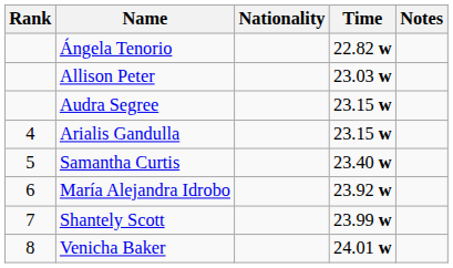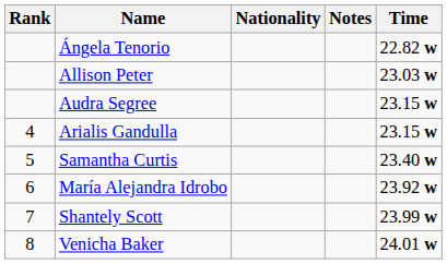 <table class="wikitable sortable" style="text-align:center">
 <tr>
 <th>Rank</th>
 <th>Name</th>
 <th>Nationality</th>
+<th>Notes</th>
 <th>Time</th>
-<th>Notes</th>
 </tr>
 <tr>
 <td></td>
 <td align=left><a href='#'>Ángela Tenorio</a></td>
 <td></td>
+<td></td>
 <td>22.82 <strong>w</strong></td>
-<td></td>
 </tr>
 <tr>
 <td></td>
 <td align=left><a href='#'>Allison Peter</a></td>
 <td></td>
+<td></td>
 <td>23.03 <strong>w</strong></td>
-<td></td>
 </tr>
 <tr>
 <td></td>
 <td align=left><a href='#'>Audra Segree</a></td>
 <td></td>
+<td></td>
 <td>23.15 <strong>w</strong></td>
-<td></td>
 </tr>
 <tr>
 <td>4</td>
 <td align=left><a href='#'>Arialis Gandulla</a></td>
 <td></td>
+<td></td>
 <td>23.15 <strong>w</strong></td>
-<td></td>
 </tr>
 <tr>
 <td>5</td>
 <td align=left><a href='#'>Samantha Curtis</a></td>
 <td></td>
+<td></td>
 <td>23.40 <strong>w</strong></td>
-<td></td>
 </tr>
 <tr>
 <td>6</td>
 <td align=left><a href='#'>María Alejandra Idrobo</a></td>
 <td></td>
+<td></td>
 <td>23.92 <strong>w</strong></td>
-<td></td>
 </tr>
 <tr>
 <td>7</td>
 <td align=left><a href='#'>Shantely Scott</a></td>
 <td></td>
+<td></td>
 <td>23.99 <strong>w</strong></td>
-<td></td>
 </tr>
 <tr>
 <td>8</td>
 <td align=left><a href='#'>Venicha Baker</a></td>
 <td></td>
+<td></td>
 <td>24.01 <strong>w</strong></td>
-<td></td>
 </tr>
 </table>
